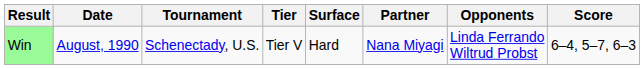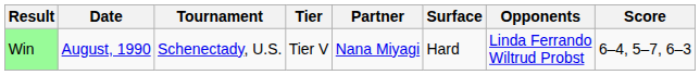 <table class="sortable wikitable">
 <tr>
 <th>Result</th>
 <th>Date</th>
 <th>Tournament</th>
 <th>Tier</th>
+<th>Partner</th>
 <th>Surface</th>
-<th>Partner</th>
 <th>Opponents</th>
 <th class="unsortable">Score</th>
 </tr>
 <tr>
 <td style="background:#98FB98;">Win</td>
 <td><a href='#'>August, 1990</a></td>
 <td><a href='#'>Schenectady</a>, U.S.</td>
 <td>Tier V</td>
+<td> <a href='#'>Nana Miyagi</a></td>
 <td>Hard</td>
-<td> <a href='#'>Nana Miyagi</a></td>
 <td> <a href='#'>Linda Ferrando</a> <br>  <a href='#'>Wiltrud Probst</a></td>
 <td>6–4, 5–7, 6–3</td>
 </tr>
 </table>
